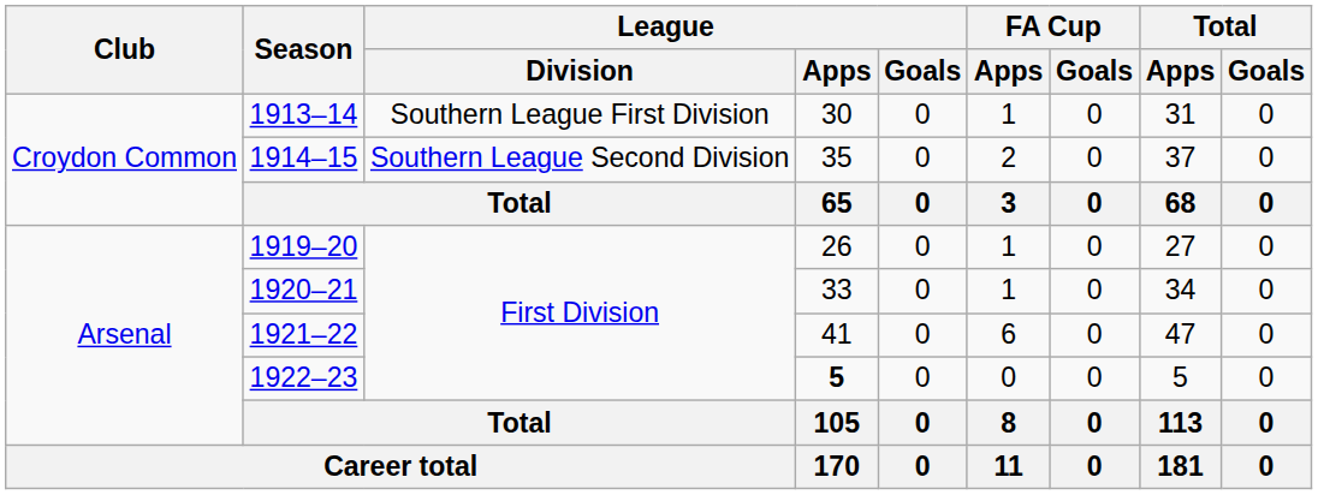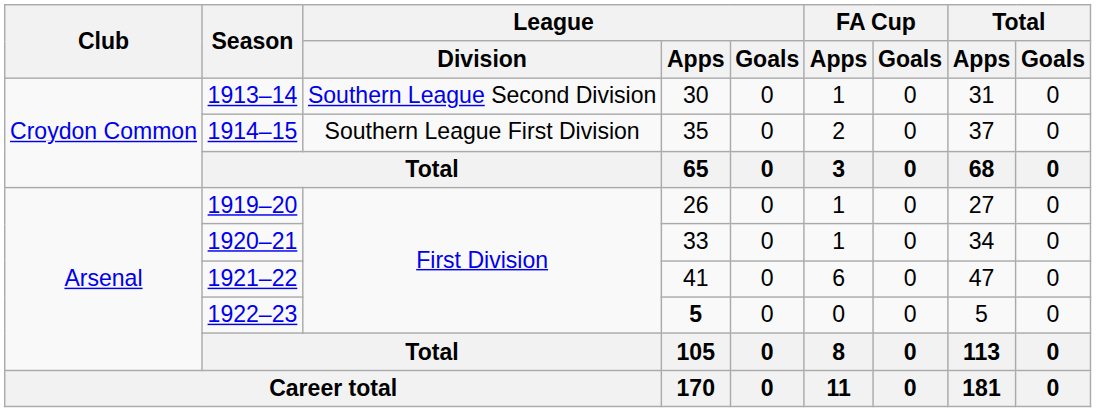 <table class="wikitable" style="text-align: center;">
 <tr>
 <th rowspan="2">Club</th>
 <th rowspan="2">Season</th>
 <th colspan="3">League</th>
 <th colspan="2">FA Cup</th>
 <th colspan="2">Total</th>
 </tr>
 <tr>
 <th>Division</th>
 <th>Apps</th>
 <th>Goals</th>
 <th>Apps</th>
 <th>Goals</th>
 <th>Apps</th>
 <th>Goals</th>
 </tr>
 <tr>
 <td rowspan="3"><a href='#'>Croydon Common</a></td>
 <td><a href='#'>1913–14</a></td>
-<td>Southern League First Division</td>
+<td><a href='#'>Southern League</a> Second Division</td>
 <td>30</td>
 <td>0</td>
 <td>1</td>
 <td>0</td>
 <td>31</td>
 <td>0</td>
 </tr>
 <tr>
 <td><a href='#'>1914–15</a></td>
-<td><a href='#'>Southern League</a> Second Division</td>
+<td>Southern League First Division</td>
 <td>35</td>
 <td>0</td>
 <td>2</td>
 <td>0</td>
 <td>37</td>
 <td>0</td>
 </tr>
 <tr>
 <th colspan="2">Total</th>
 <th>65</th>
 <th>0</th>
 <th>3</th>
 <th>0</th>
 <th>68</th>
 <th>0</th>
 </tr>
 <tr>
 <td rowspan="5"><a href='#'>Arsenal</a></td>
 <td><a href='#'>1919–20</a></td>
 <td rowspan="4"><a href='#'>First Division</a></td>
 <td>26</td>
 <td>0</td>
 <td>1</td>
 <td>0</td>
 <td>27</td>
 <td>0</td>
 </tr>
 <tr>
 <td><a href='#'>1920–21</a></td>
 <td>33</td>
 <td>0</td>
 <td>1</td>
 <td>0</td>
 <td>34</td>
 <td>0</td>
 </tr>
 <tr>
 <td><a href='#'>1921–22</a></td>
 <td>41</td>
 <td>0</td>
 <td>6</td>
 <td>0</td>
 <td>47</td>
 <td>0</td>
 </tr>
 <tr>
 <td><a href='#'>1922–23</a></td>
 <td><strong>5</strong></td>
 <td>0</td>
 <td>0</td>
 <td>0</td>
 <td>5</td>
 <td>0</td>
 </tr>
 <tr>
 <th colspan="2">Total</th>
 <th>105</th>
 <th>0</th>
 <th>8</th>
 <th>0</th>
 <th>113</th>
 <th>0</th>
 </tr>
 <tr>
 <th colspan="3">Career total</th>
 <th>170</th>
 <th>0</th>
 <th>11</th>
 <th>0</th>
 <th>181</th>
 <th>0</th>
 </tr>
 </table>
